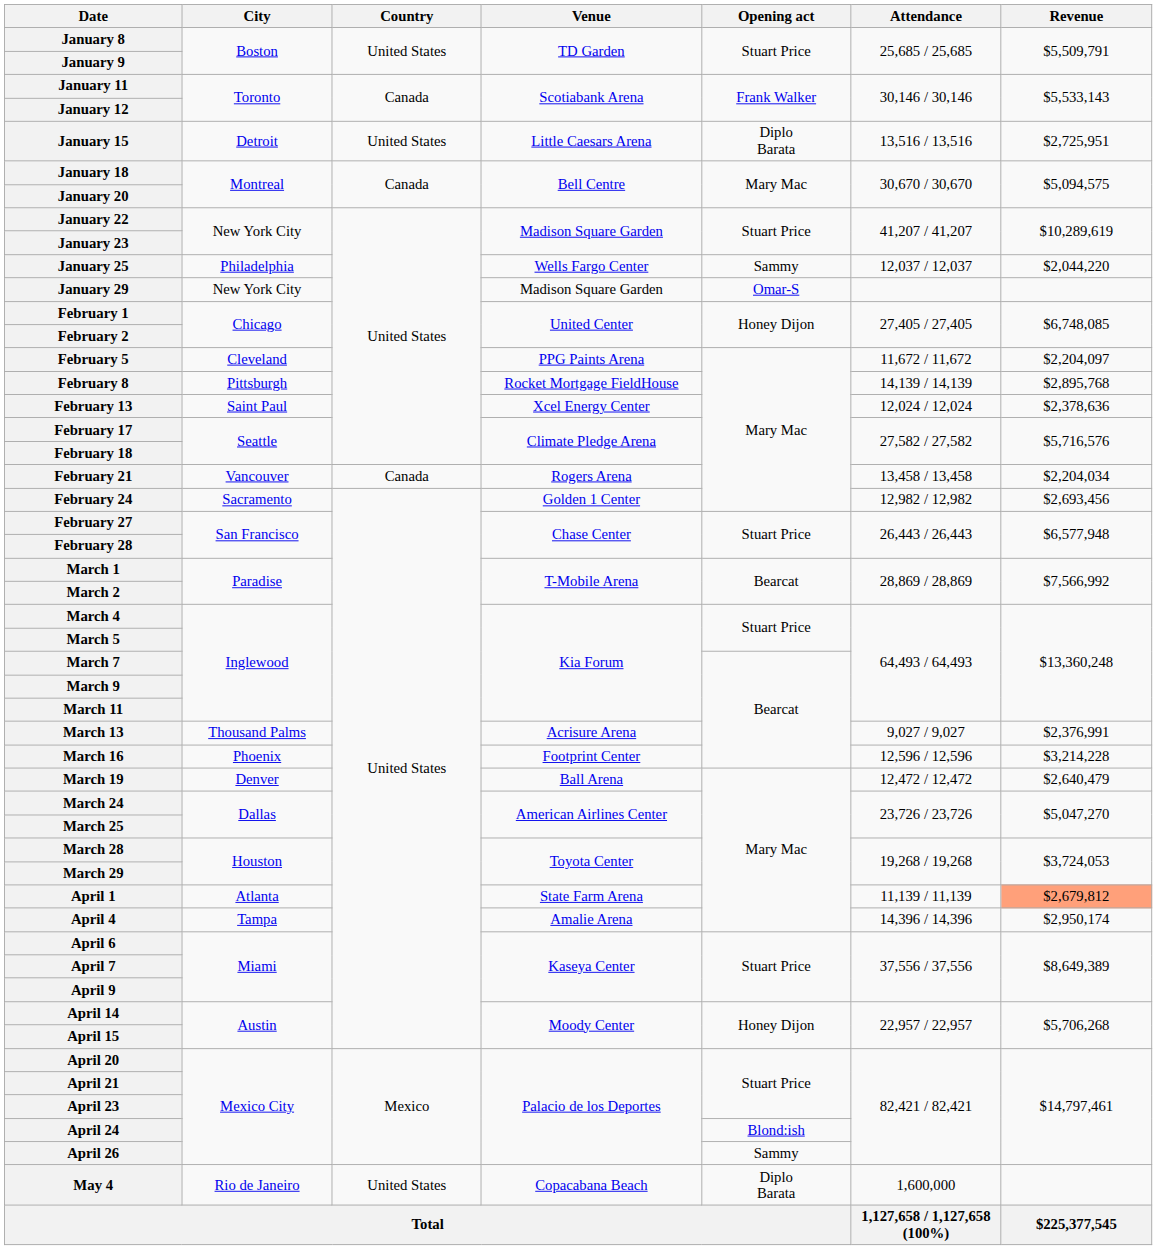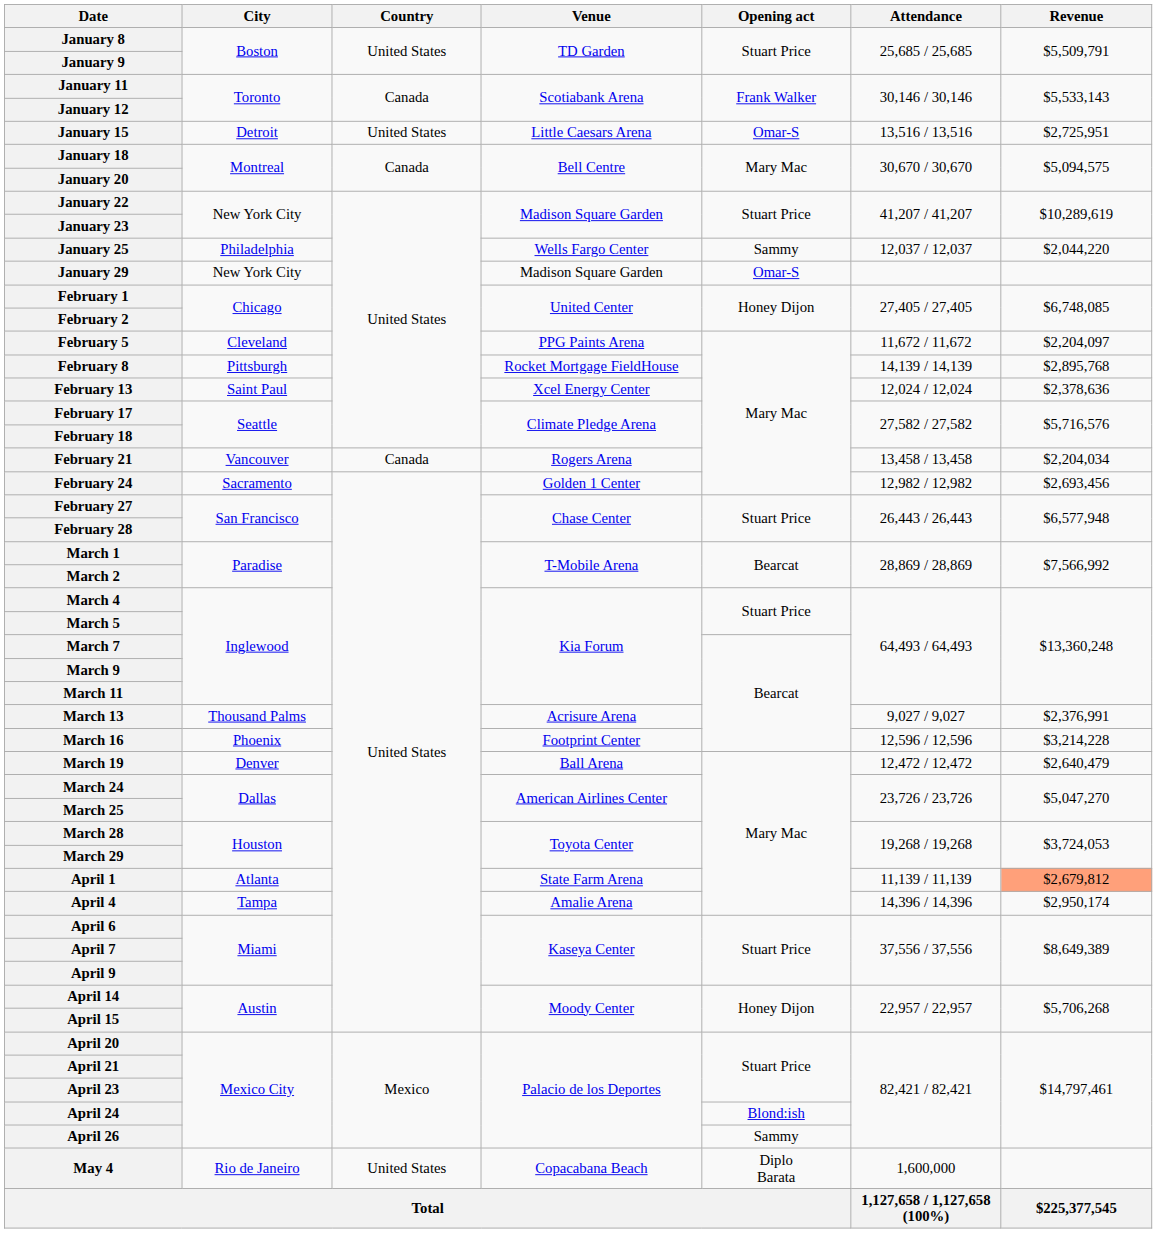 <table class="wikitable plainrowheaders" style="text-align:center;">
 <tr>
 <th scope="col" style="width:12em;">Date</th>
 <th scope="col" style="width:10em;">City</th>
 <th scope="col" style="width:10em;">Country</th>
 <th scope="col" style="width:15em;">Venue</th>
 <th scope="col" style="width:10em;">Opening act</th>
 <th scope="col" style="width:10em;">Attendance</th>
 <th scope="col" style="width:10em;">Revenue</th>
 </tr>
 <tr>
 <th scope="row" style="text-align:center;">January 8</th>
 <td rowspan="2"><a href='#'>Boston</a></td>
 <td rowspan="2">United States</td>
 <td rowspan="2"><a href='#'>TD Garden</a></td>
 <td rowspan="2">Stuart Price</td>
 <td rowspan="2">25,685 / 25,685</td>
 <td rowspan="2">$5,509,791</td>
 </tr>
 <tr>
 <th scope="row" style="text-align:center;">January 9</th>
 </tr>
 <tr>
 <th scope="row" style="text-align:center;">January 11</th>
 <td rowspan="2"><a href='#'>Toronto</a></td>
 <td rowspan="2">Canada</td>
 <td rowspan="2"><a href='#'>Scotiabank Arena</a></td>
 <td rowspan="2"><a href='#'>Frank Walker</a></td>
 <td rowspan="2">30,146 / 30,146</td>
 <td rowspan="2">$5,533,143</td>
 </tr>
 <tr>
 <th scope="row" style="text-align:center;">January 12</th>
 </tr>
 <tr>
 <th scope="row" style="text-align:center;">January 15</th>
 <td><a href='#'>Detroit</a></td>
 <td>United States</td>
 <td><a href='#'>Little Caesars Arena</a></td>
-<td>Diplo<br>Barata</td>
+<td><a href='#'>Omar-S</a></td>
 <td>13,516 / 13,516</td>
 <td>$2,725,951</td>
 </tr>
 <tr>
 <th scope="row" style="text-align:center;">January 18</th>
 <td rowspan="2"><a href='#'>Montreal</a></td>
 <td rowspan="2">Canada</td>
 <td rowspan="2"><a href='#'>Bell Centre</a></td>
 <td rowspan="2">Mary Mac</td>
 <td rowspan="2">30,670 / 30,670</td>
 <td rowspan="2">$5,094,575</td>
 </tr>
 <tr>
 <th scope="row" style="text-align:center;">January 20</th>
 </tr>
 <tr>
 <th scope="row" style="text-align:center;">January 22</th>
 <td rowspan="2">New York City</td>
 <td rowspan="11">United States</td>
 <td rowspan="2"><a href='#'>Madison Square Garden</a></td>
 <td rowspan="2">Stuart Price</td>
 <td rowspan="2">41,207 / 41,207</td>
 <td rowspan="2">$10,289,619</td>
 </tr>
 <tr>
 <th scope="row" style="text-align:center;">January 23</th>
 </tr>
 <tr>
 <th scope="row" style="text-align:center;">January 25</th>
 <td><a href='#'>Philadelphia</a></td>
 <td><a href='#'>Wells Fargo Center</a></td>
 <td>Sammy</td>
 <td>12,037 / 12,037</td>
 <td>$2,044,220</td>
 </tr>
 <tr>
 <th scope="row" style="text-align:center;">January 29</th>
 <td>New York City</td>
 <td>Madison Square Garden</td>
 <td><a href='#'>Omar-S</a></td>
 <td></td>
 <td></td>
 </tr>
 <tr>
 <th scope="row" style="text-align:center;">February 1</th>
 <td rowspan="2"><a href='#'>Chicago</a></td>
 <td rowspan="2"><a href='#'>United Center</a></td>
 <td rowspan="2">Honey Dijon</td>
 <td rowspan="2">27,405 / 27,405</td>
 <td rowspan="2">$6,748,085</td>
 </tr>
 <tr>
 <th scope="row" style="text-align:center;">February 2</th>
 </tr>
 <tr>
 <th scope="row" style="text-align:center;">February 5</th>
 <td><a href='#'>Cleveland</a></td>
 <td><a href='#'>PPG Paints Arena</a></td>
 <td rowspan="7">Mary Mac</td>
 <td>11,672 / 11,672</td>
 <td>$2,204,097</td>
 </tr>
 <tr>
 <th scope="row" style="text-align:center;">February 8</th>
 <td><a href='#'>Pittsburgh</a></td>
 <td><a href='#'>Rocket Mortgage FieldHouse</a></td>
 <td>14,139 / 14,139</td>
 <td>$2,895,768</td>
 </tr>
 <tr>
 <th scope="row" style="text-align:center;">February 13</th>
 <td><a href='#'>Saint Paul</a></td>
 <td><a href='#'>Xcel Energy Center</a></td>
 <td>12,024 / 12,024</td>
 <td>$2,378,636</td>
 </tr>
 <tr>
 <th scope="row" style="text-align:center;">February 17</th>
 <td rowspan="2"><a href='#'>Seattle</a></td>
 <td rowspan="2"><a href='#'>Climate Pledge Arena</a></td>
 <td rowspan="2">27,582 / 27,582</td>
 <td rowspan="2">$5,716,576</td>
 </tr>
 <tr>
 <th scope="row" style="text-align:center;">February 18</th>
 </tr>
 <tr>
 <th scope="row" style="text-align:center;">February 21</th>
 <td><a href='#'>Vancouver</a></td>
 <td>Canada</td>
 <td><a href='#'>Rogers Arena</a></td>
 <td>13,458 / 13,458</td>
 <td>$2,204,034</td>
 </tr>
 <tr>
 <th scope="row" style="text-align:center;">February 24</th>
 <td><a href='#'>Sacramento</a></td>
 <td rowspan="24">United States</td>
 <td><a href='#'>Golden 1 Center</a></td>
 <td>12,982 / 12,982</td>
 <td>$2,693,456</td>
 </tr>
 <tr>
 <th scope="row" style="text-align:center;">February 27</th>
 <td rowspan="2"><a href='#'>San Francisco</a></td>
 <td rowspan="2"><a href='#'>Chase Center</a></td>
 <td rowspan="2">Stuart Price</td>
 <td rowspan="2">26,443 / 26,443</td>
 <td rowspan="2">$6,577,948</td>
 </tr>
 <tr>
 <th scope="row" style="text-align:center;">February 28</th>
 </tr>
 <tr>
 <th scope="row" style="text-align:center;">March 1</th>
 <td rowspan="2"><a href='#'>Paradise</a></td>
 <td rowspan="2"><a href='#'>T-Mobile Arena</a></td>
 <td rowspan="2">Bearcat</td>
 <td rowspan="2">28,869 / 28,869</td>
 <td rowspan="2">$7,566,992</td>
 </tr>
 <tr>
 <th scope="row" style="text-align:center;">March 2</th>
 </tr>
 <tr>
 <th scope="row" style="text-align:center;">March 4</th>
 <td rowspan="5"><a href='#'>Inglewood</a></td>
 <td rowspan="5"><a href='#'>Kia Forum</a></td>
 <td rowspan="2">Stuart Price</td>
 <td rowspan="5">64,493 / 64,493</td>
 <td rowspan="5">$13,360,248</td>
 </tr>
 <tr>
 <th scope="row" style="text-align:center;">March 5</th>
 </tr>
 <tr>
 <th scope="row" style="text-align:center;">March 7</th>
 <td rowspan="5">Bearcat</td>
 </tr>
 <tr>
 <th scope="row" style="text-align:center;">March 9</th>
 </tr>
 <tr>
 <th scope="row" style="text-align:center;">March 11</th>
 </tr>
 <tr>
 <th scope="row" style="text-align:center;">March 13</th>
 <td><a href='#'>Thousand Palms</a></td>
 <td><a href='#'>Acrisure Arena</a></td>
 <td>9,027 / 9,027</td>
 <td>$2,376,991</td>
 </tr>
 <tr>
 <th scope="row" style="text-align:center;">March 16</th>
 <td><a href='#'>Phoenix</a></td>
 <td><a href='#'>Footprint Center</a></td>
 <td>12,596 / 12,596</td>
 <td>$3,214,228</td>
 </tr>
 <tr>
 <th scope="row" style="text-align:center;">March 19</th>
 <td><a href='#'>Denver</a></td>
 <td><a href='#'>Ball Arena</a></td>
 <td rowspan="7">Mary Mac</td>
 <td>12,472 / 12,472</td>
 <td>$2,640,479</td>
 </tr>
 <tr>
 <th scope="row" style="text-align:center;">March 24</th>
 <td rowspan="2"><a href='#'>Dallas</a></td>
 <td rowspan="2"><a href='#'>American Airlines Center</a></td>
 <td rowspan="2">23,726 / 23,726</td>
 <td rowspan="2">$5,047,270</td>
 </tr>
 <tr>
 <th scope="row" style="text-align:center;">March 25</th>
 </tr>
 <tr>
 <th scope="row" style="text-align:center;">March 28</th>
 <td rowspan="2"><a href='#'>Houston</a></td>
 <td rowspan="2"><a href='#'>Toyota Center</a></td>
 <td rowspan="2">19,268 / 19,268</td>
 <td rowspan="2">$3,724,053</td>
 </tr>
 <tr>
 <th scope="row" style="text-align:center;">March 29</th>
 </tr>
 <tr>
 <th scope="row" style="text-align:center;">April 1</th>
 <td><a href='#'>Atlanta</a></td>
 <td><a href='#'>State Farm Arena</a></td>
 <td>11,139 / 11,139</td>
 <td style="background: lightsalmon;">$2,679,812</td>
 </tr>
 <tr>
 <th scope="row" style="text-align:center;">April 4</th>
 <td><a href='#'>Tampa</a></td>
 <td><a href='#'>Amalie Arena</a></td>
 <td>14,396 / 14,396</td>
 <td>$2,950,174</td>
 </tr>
 <tr>
 <th scope="row" style="text-align:center;">April 6</th>
 <td rowspan="3"><a href='#'>Miami</a></td>
 <td rowspan="3"><a href='#'>Kaseya Center</a></td>
 <td rowspan="3">Stuart Price</td>
 <td rowspan="3">37,556 / 37,556</td>
 <td rowspan="3">$8,649,389</td>
 </tr>
 <tr>
 <th scope="row" style="text-align:center;">April 7</th>
 </tr>
 <tr>
 <th scope="row" style="text-align:center;">April 9</th>
 </tr>
 <tr>
 <th scope="row" style="text-align:center;">April 14</th>
 <td rowspan="2"><a href='#'>Austin</a></td>
 <td rowspan="2"><a href='#'>Moody Center</a></td>
 <td rowspan="2">Honey Dijon</td>
 <td rowspan="2">22,957 / 22,957</td>
 <td rowspan="2">$5,706,268</td>
 </tr>
 <tr>
 <th scope="row" style="text-align:center;">April 15</th>
 </tr>
 <tr>
 <th scope="row" style="text-align:center;">April 20</th>
 <td rowspan="5"><a href='#'>Mexico City</a></td>
 <td rowspan="5">Mexico</td>
 <td rowspan="5"><a href='#'>Palacio de los Deportes</a></td>
 <td rowspan="3">Stuart Price</td>
 <td rowspan="5">82,421 / 82,421</td>
 <td rowspan="5">$14,797,461</td>
 </tr>
 <tr>
 <th scope="row" style="text-align:center;">April 21</th>
 </tr>
 <tr>
 <th scope="row" style="text-align:center;">April 23</th>
 </tr>
 <tr>
 <th scope="row" style="text-align:center;">April 24</th>
 <td><a href='#'>Blond:ish</a></td>
 </tr>
 <tr>
 <th scope="row" style="text-align:center;">April 26</th>
 <td>Sammy</td>
 </tr>
 <tr>
 <th scope="row" style="text-align:center;">May 4</th>
 <td><a href='#'>Rio de Janeiro</a></td>
 <td>United States</td>
 <td><a href='#'>Copacabana Beach</a></td>
 <td>Diplo<br>Barata</td>
 <td>1,600,000</td>
 <td></td>
 </tr>
 <tr>
 <th colspan="5">Total</th>
 <th><strong>1,127,658 / 1,127,658 (100%)</strong></th>
 <th><strong>$225,377,545</strong></th>
 </tr>
 </table>
